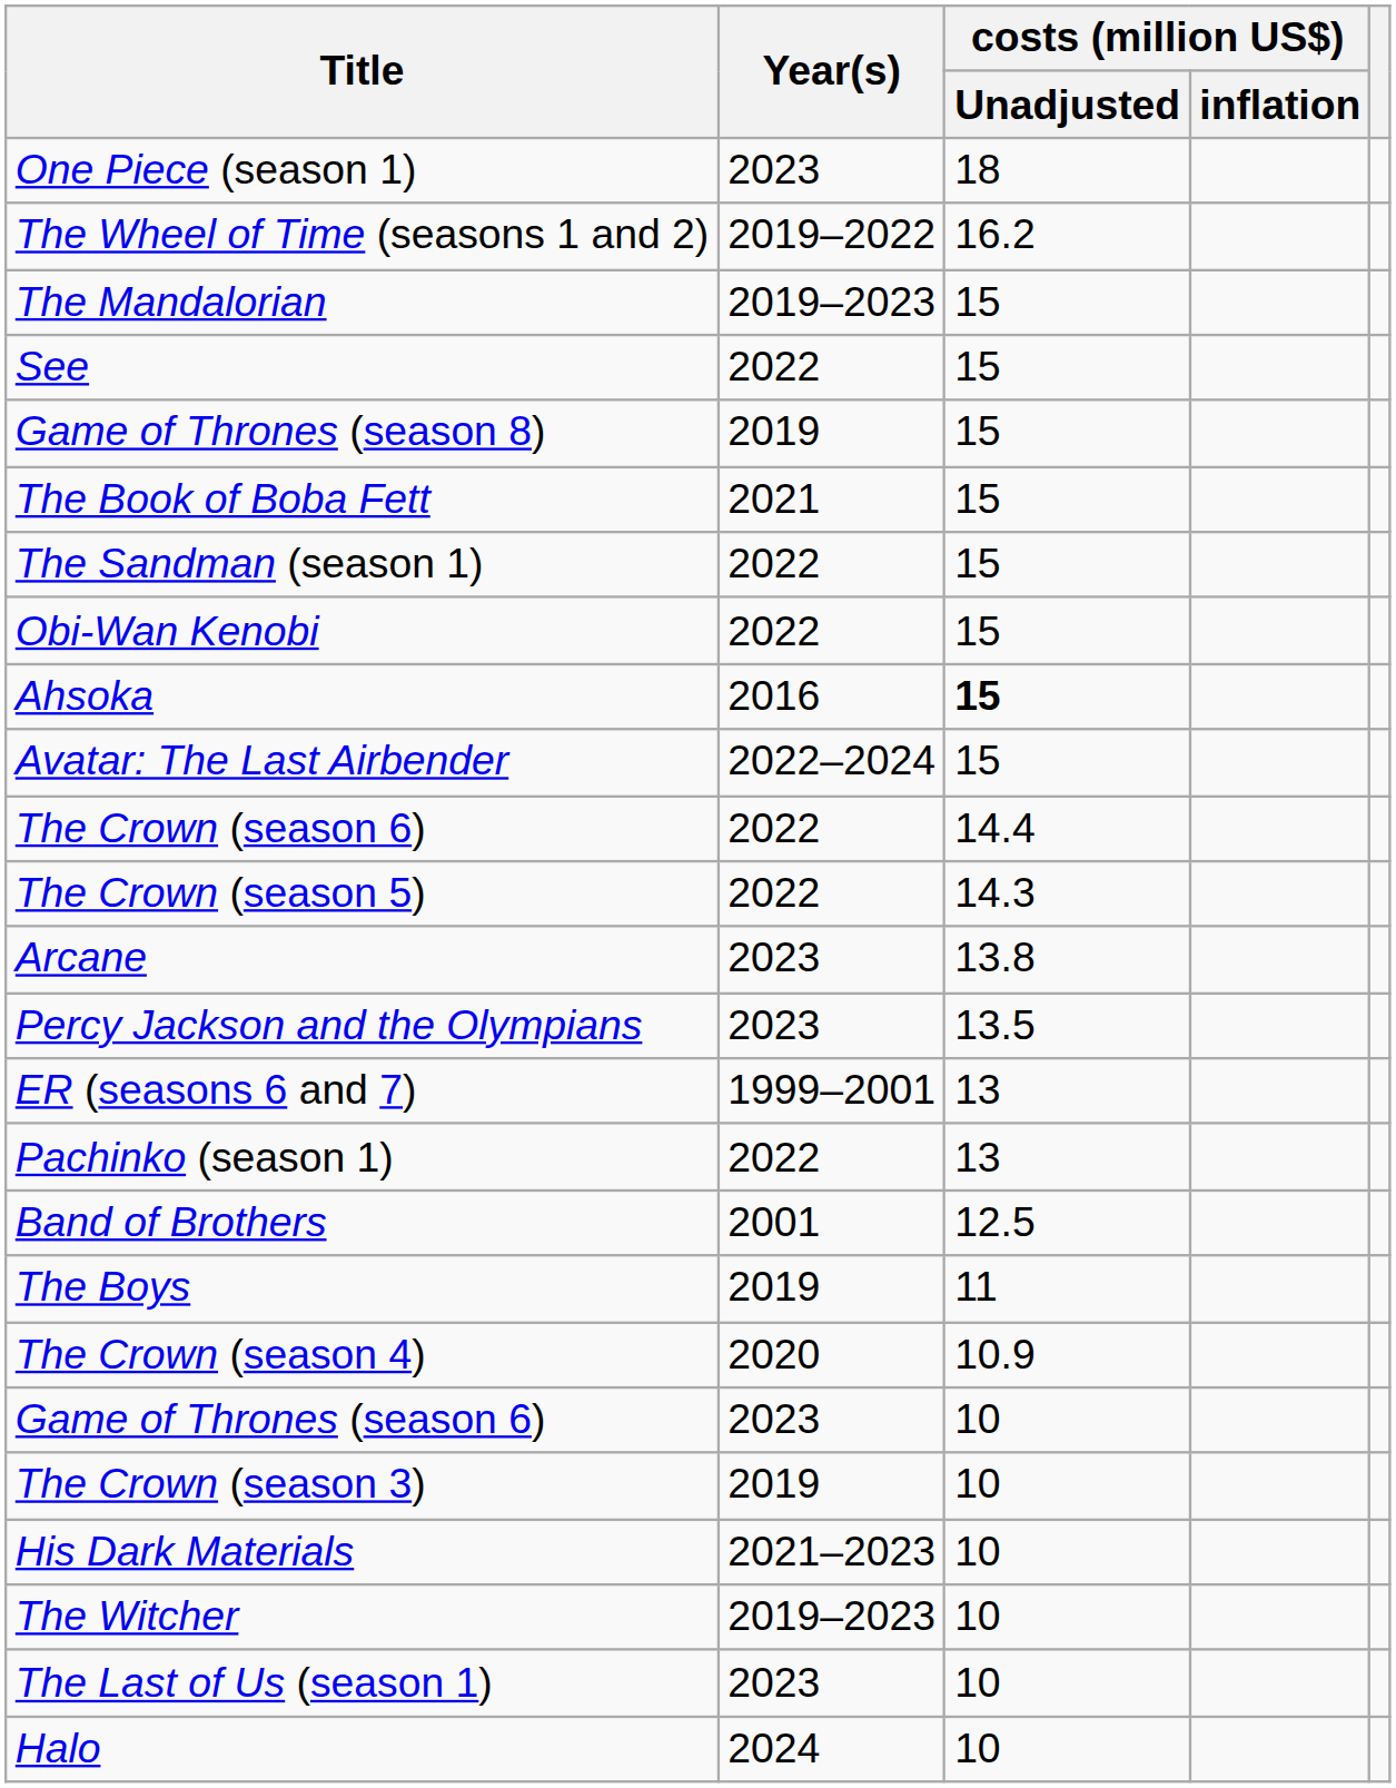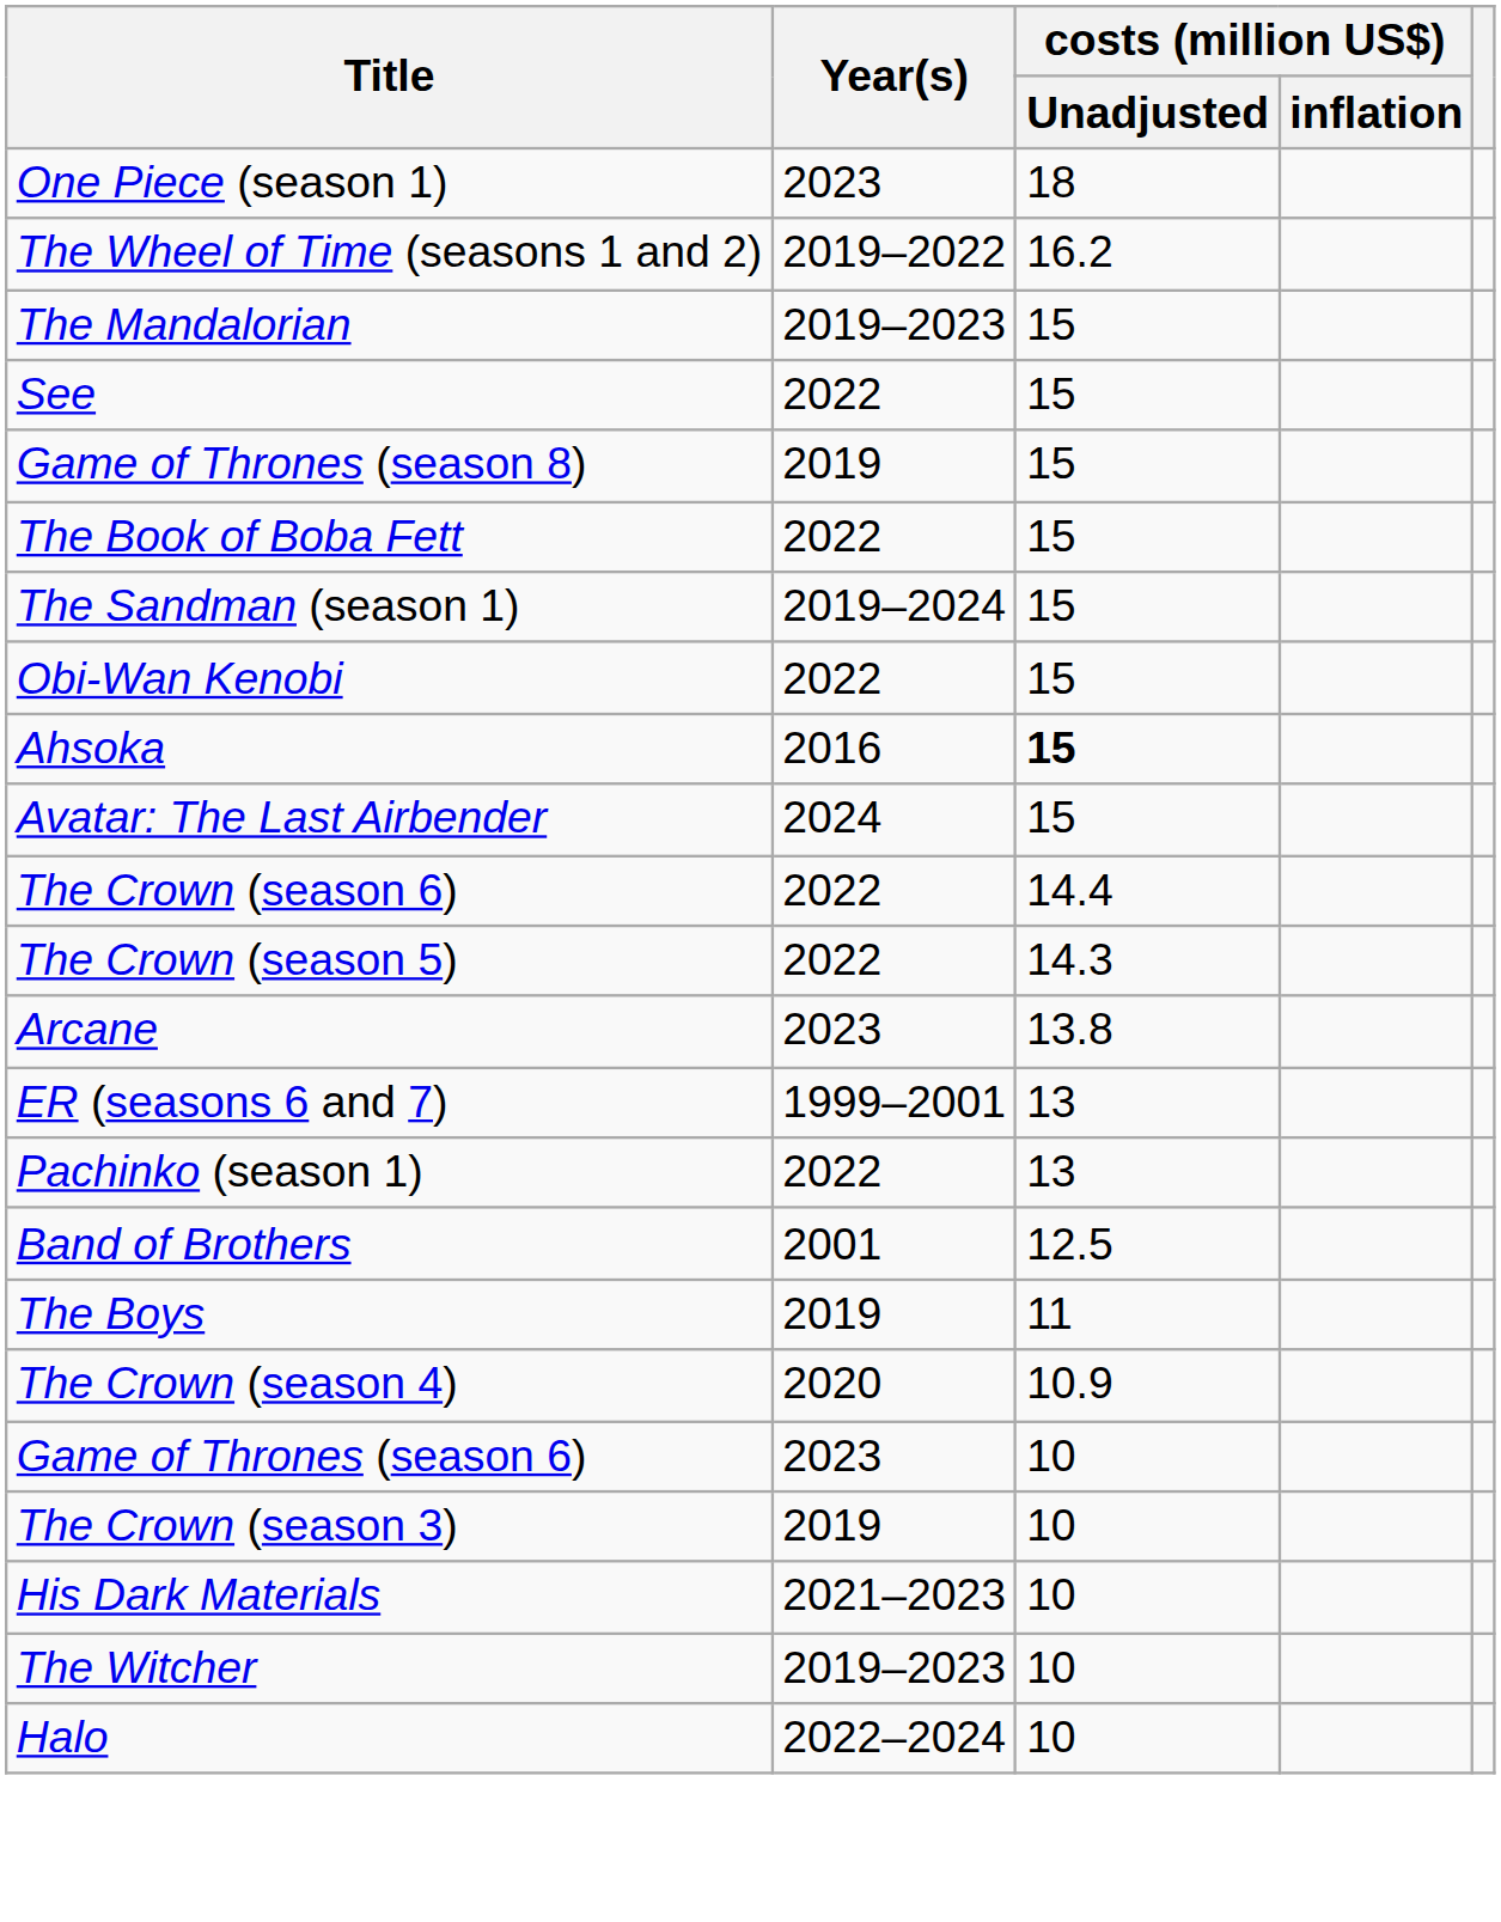 <table class="wikitable sortable">
 <tr>
 <th rowspan="2">Title</th>
 <th rowspan="2">Year(s)</th>
 <th colspan="2"> costs (million US$)</th>
 <th rowspan="2" class="unsortable"></th>
 </tr>
 <tr>
 <th>Unadjusted</th>
 <th> inflation</th>
 </tr>
 <tr>
 <td><em><a href='#'>One Piece</a></em> (season 1)</td>
 <td>2023</td>
 <td>18</td>
 <td></td>
 <td></td>
 </tr>
 <tr>
 <td><em><a href='#'>The Wheel of Time</a></em> (seasons 1 and 2)</td>
 <td>2019–2022</td>
 <td>16.2</td>
 <td></td>
 <td></td>
 </tr>
 <tr>
 <td data-sort-value="Mandalorian"><em><a href='#'>The Mandalorian</a></em></td>
 <td>2019–2023</td>
 <td>15</td>
 <td></td>
 <td></td>
 </tr>
 <tr>
 <td><em><a href='#'>See</a></em></td>
 <td>2022</td>
 <td>15</td>
 <td></td>
 <td></td>
 </tr>
 <tr>
 <td><em><a href='#'>Game of Thrones</a></em> (<a href='#'>season 8</a>)</td>
 <td>2019</td>
 <td>15</td>
 <td></td>
 <td></td>
 </tr>
 <tr>
 <td><em><a href='#'>The Book of Boba Fett</a></em></td>
-<td>2021</td>
+<td>2022</td>
 <td>15</td>
 <td></td>
 <td></td>
 </tr>
 <tr>
 <td data-sort-value="Sandman"><em><a href='#'>The Sandman</a></em> (season 1)</td>
-<td>2022</td>
+<td>2019–2024</td>
 <td>15</td>
 <td></td>
 <td></td>
 </tr>
 <tr>
 <td><em><a href='#'>Obi-Wan Kenobi</a></em></td>
 <td>2022</td>
 <td>15</td>
 <td></td>
 <td></td>
 </tr>
 <tr>
 <td><em><a href='#'>Ahsoka</a></em></td>
 <td>2016</td>
 <td><strong>15</strong></td>
 <td></td>
 <td></td>
 </tr>
 <tr>
 <td><em><a href='#'>Avatar: The Last Airbender</a></em></td>
-<td>2022–2024</td>
+<td>2024</td>
 <td>15</td>
 <td></td>
 <td></td>
 </tr>
 <tr>
 <td><em><a href='#'>The Crown</a></em> (<a href='#'>season 6</a>)</td>
 <td>2022</td>
 <td>14.4</td>
 <td></td>
 <td></td>
 </tr>
 <tr>
 <td><em><a href='#'>The Crown</a></em> (<a href='#'>season 5</a>)</td>
 <td>2022</td>
 <td>14.3</td>
 <td></td>
 <td></td>
 </tr>
 <tr>
 <td><em><a href='#'>Arcane</a></em></td>
 <td>2023</td>
 <td>13.8</td>
-<td></td>
-<td></td>
-</tr>
-<tr>
-<td><em><a href='#'>Percy Jackson and the Olympians</a></em></td>
-<td>2023</td>
-<td>13.5</td>
 <td></td>
 <td></td>
 </tr>
 <tr>
 <td><em><a href='#'>ER</a></em> (<a href='#'>seasons 6</a> and <a href='#'>7</a>)</td>
 <td>1999–2001</td>
 <td>13</td>
 <td></td>
 <td></td>
 </tr>
 <tr>
 <td><em><a href='#'>Pachinko</a></em> (season 1)</td>
 <td>2022</td>
 <td>13</td>
 <td></td>
 <td></td>
 </tr>
 <tr>
 <td><em><a href='#'>Band of Brothers</a></em></td>
 <td>2001</td>
 <td>12.5</td>
 <td></td>
 <td></td>
 </tr>
 <tr>
 <td><em><a href='#'>The Boys</a></em></td>
 <td>2019</td>
 <td>11</td>
 <td></td>
 <td></td>
 </tr>
 <tr>
 <td><em><a href='#'>The Crown</a></em> (<a href='#'>season 4</a>)</td>
 <td>2020</td>
 <td>10.9</td>
 <td></td>
 <td></td>
 </tr>
 <tr>
 <td><em><a href='#'>Game of Thrones</a></em> (<a href='#'>season 6</a>)</td>
 <td>2023</td>
 <td>10</td>
 <td></td>
 <td></td>
 </tr>
 <tr>
 <td><em><a href='#'>The Crown</a></em> (<a href='#'>season 3</a>)</td>
 <td>2019</td>
 <td>10</td>
 <td></td>
 <td></td>
 </tr>
 <tr>
 <td><em><a href='#'>His Dark Materials</a></em></td>
 <td>2021–2023</td>
 <td>10</td>
 <td></td>
 <td></td>
 </tr>
 <tr>
 <td><em><a href='#'>The Witcher</a></em></td>
 <td>2019–2023</td>
 <td>10</td>
 <td></td>
 <td></td>
 </tr>
 <tr>
-<td><em><a href='#'>The Last of Us</a></em> (<a href='#'>season 1</a>)</td>
-<td>2023</td>
-<td>10</td>
-<td></td>
-<td></td>
-</tr>
-<tr>
 <td><em><a href='#'>Halo</a></em></td>
-<td>2024</td>
+<td>2022–2024</td>
 <td>10</td>
 <td></td>
 <td></td>
 </tr>
 </table>
